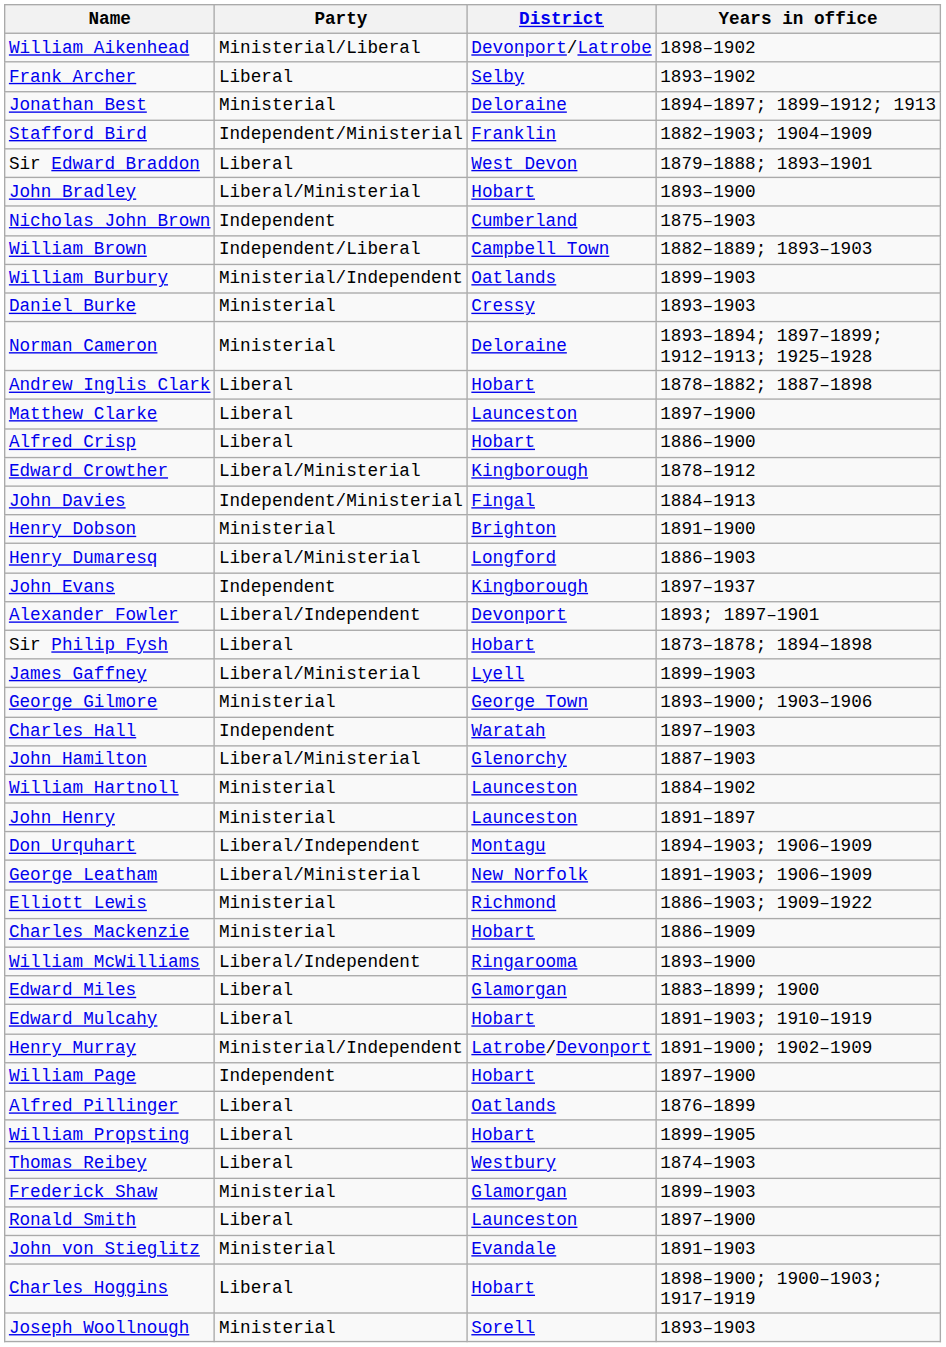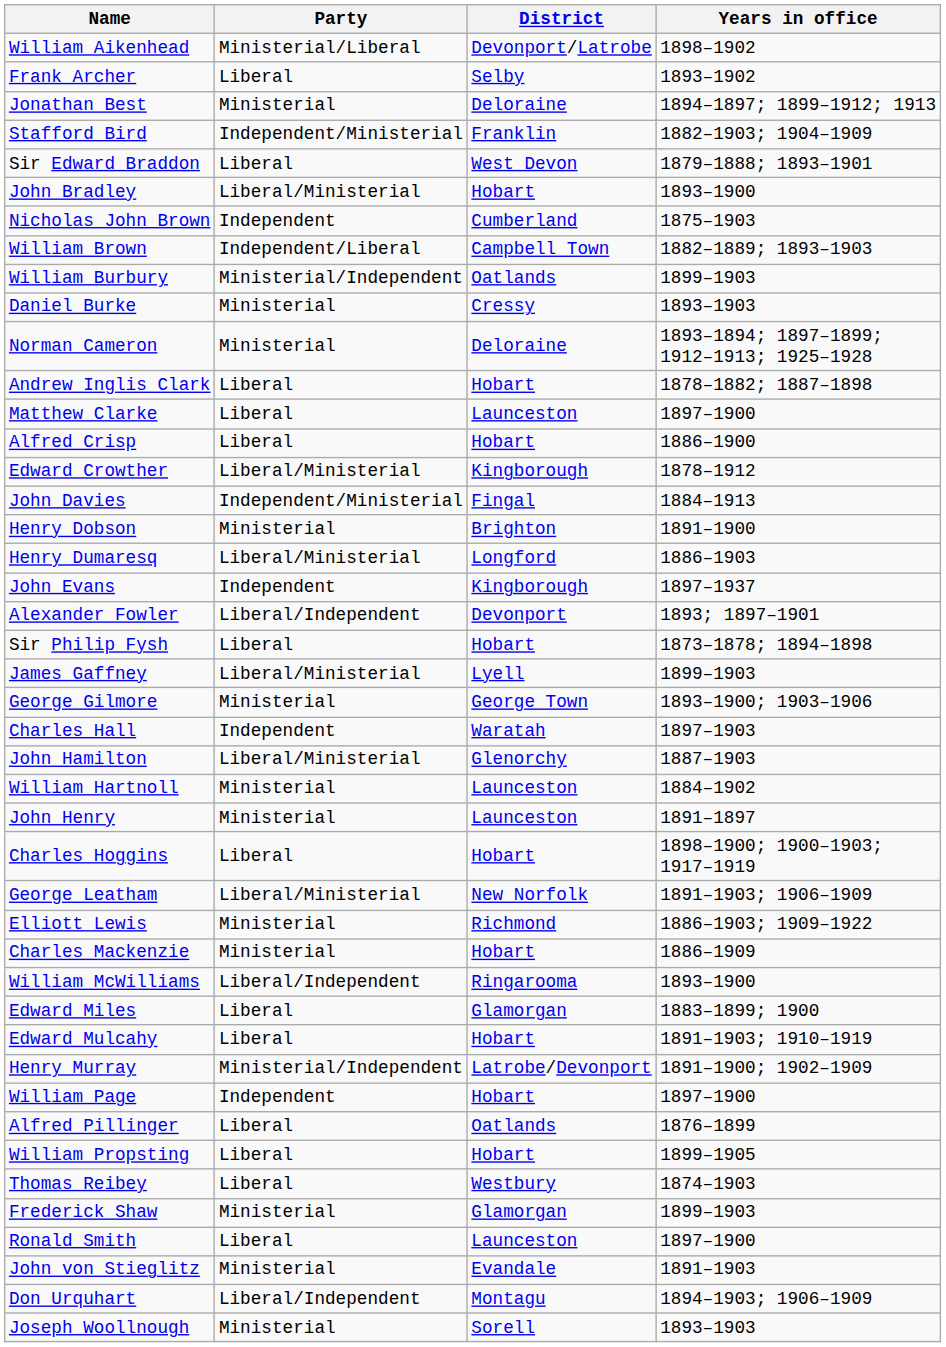 <table class="wikitable sortable">
 <tr>
 <th><strong>Name</strong></th>
 <th><strong>Party</strong></th>
 <th><strong><a href='#'>District</a></strong></th>
 <th><strong>Years in office</strong></th>
 </tr>
 <tr>
 <td><a href='#'>William Aikenhead</a></td>
 <td>Ministerial/Liberal</td>
 <td><a href='#'>Devonport</a>/<a href='#'>Latrobe</a></td>
 <td>1898–1902</td>
 </tr>
 <tr>
 <td><a href='#'>Frank Archer</a></td>
 <td>Liberal</td>
 <td><a href='#'>Selby</a></td>
 <td>1893–1902</td>
 </tr>
 <tr>
 <td><a href='#'>Jonathan Best</a></td>
 <td>Ministerial</td>
 <td><a href='#'>Deloraine</a></td>
 <td>1894–1897; 1899–1912; 1913</td>
 </tr>
 <tr>
 <td><a href='#'>Stafford Bird</a></td>
 <td>Independent/Ministerial</td>
 <td><a href='#'>Franklin</a></td>
 <td>1882–1903; 1904–1909</td>
 </tr>
 <tr>
 <td>Sir <a href='#'>Edward Braddon</a></td>
 <td>Liberal</td>
 <td><a href='#'>West Devon</a></td>
 <td>1879–1888; 1893–1901</td>
 </tr>
 <tr>
 <td><a href='#'>John Bradley</a></td>
 <td>Liberal/Ministerial</td>
 <td><a href='#'>Hobart</a></td>
 <td>1893–1900</td>
 </tr>
 <tr>
 <td><a href='#'>Nicholas John Brown</a></td>
 <td>Independent</td>
 <td><a href='#'>Cumberland</a></td>
 <td>1875–1903</td>
 </tr>
 <tr>
 <td><a href='#'>William Brown</a></td>
 <td>Independent/Liberal</td>
 <td><a href='#'>Campbell Town</a></td>
 <td>1882–1889; 1893–1903</td>
 </tr>
 <tr>
 <td><a href='#'>William Burbury</a></td>
 <td>Ministerial/Independent</td>
 <td><a href='#'>Oatlands</a></td>
 <td>1899–1903</td>
 </tr>
 <tr>
 <td><a href='#'>Daniel Burke</a></td>
 <td>Ministerial</td>
 <td><a href='#'>Cressy</a></td>
 <td>1893–1903</td>
 </tr>
 <tr>
 <td><a href='#'>Norman Cameron</a></td>
 <td>Ministerial</td>
 <td><a href='#'>Deloraine</a></td>
 <td>1893–1894; 1897–1899;<br>1912–1913; 1925–1928</td>
 </tr>
 <tr>
 <td><a href='#'>Andrew Inglis Clark</a></td>
 <td>Liberal</td>
 <td><a href='#'>Hobart</a></td>
 <td>1878–1882; 1887–1898</td>
 </tr>
 <tr>
 <td><a href='#'>Matthew Clarke</a></td>
 <td>Liberal</td>
 <td><a href='#'>Launceston</a></td>
 <td>1897–1900</td>
 </tr>
 <tr>
 <td><a href='#'>Alfred Crisp</a></td>
 <td>Liberal</td>
 <td><a href='#'>Hobart</a></td>
 <td>1886–1900</td>
 </tr>
 <tr>
 <td><a href='#'>Edward Crowther</a></td>
 <td>Liberal/Ministerial</td>
 <td><a href='#'>Kingborough</a></td>
 <td>1878–1912</td>
 </tr>
 <tr>
 <td><a href='#'>John Davies</a></td>
 <td>Independent/Ministerial</td>
 <td><a href='#'>Fingal</a></td>
 <td>1884–1913</td>
 </tr>
 <tr>
 <td><a href='#'>Henry Dobson</a></td>
 <td>Ministerial</td>
 <td><a href='#'>Brighton</a></td>
 <td>1891–1900</td>
 </tr>
 <tr>
 <td><a href='#'>Henry Dumaresq</a></td>
 <td>Liberal/Ministerial</td>
 <td><a href='#'>Longford</a></td>
 <td>1886–1903</td>
 </tr>
 <tr>
 <td><a href='#'>John Evans</a></td>
 <td>Independent</td>
 <td><a href='#'>Kingborough</a></td>
 <td>1897–1937</td>
 </tr>
 <tr>
 <td><a href='#'>Alexander Fowler</a></td>
 <td>Liberal/Independent</td>
 <td><a href='#'>Devonport</a></td>
 <td>1893; 1897–1901</td>
 </tr>
 <tr>
 <td>Sir <a href='#'>Philip Fysh</a></td>
 <td>Liberal</td>
 <td><a href='#'>Hobart</a></td>
 <td>1873–1878; 1894–1898</td>
 </tr>
 <tr>
 <td><a href='#'>James Gaffney</a></td>
 <td>Liberal/Ministerial</td>
 <td><a href='#'>Lyell</a></td>
 <td>1899–1903</td>
 </tr>
 <tr>
 <td><a href='#'>George Gilmore</a></td>
 <td>Ministerial</td>
 <td><a href='#'>George Town</a></td>
 <td>1893–1900; 1903–1906</td>
 </tr>
 <tr>
 <td><a href='#'>Charles Hall</a></td>
 <td>Independent</td>
 <td><a href='#'>Waratah</a></td>
 <td>1897–1903</td>
 </tr>
 <tr>
 <td><a href='#'>John Hamilton</a></td>
 <td>Liberal/Ministerial</td>
 <td><a href='#'>Glenorchy</a></td>
 <td>1887–1903</td>
 </tr>
 <tr>
 <td><a href='#'>William Hartnoll</a></td>
 <td>Ministerial</td>
 <td><a href='#'>Launceston</a></td>
 <td>1884–1902</td>
 </tr>
 <tr>
 <td><a href='#'>John Henry</a></td>
 <td>Ministerial</td>
 <td><a href='#'>Launceston</a></td>
 <td>1891–1897</td>
 </tr>
 <tr>
-<td><a href='#'>Don Urquhart</a></td>
-<td>Liberal/Independent</td>
-<td><a href='#'>Montagu</a></td>
-<td>1894–1903; 1906–1909</td>
+<td><a href='#'>Charles Hoggins</a></td>
+<td>Liberal</td>
+<td><a href='#'>Hobart</a></td>
+<td>1898–1900; 1900–1903;<br>1917–1919</td>
 </tr>
 <tr>
 <td><a href='#'>George Leatham</a></td>
 <td>Liberal/Ministerial</td>
 <td><a href='#'>New Norfolk</a></td>
 <td>1891–1903; 1906–1909</td>
 </tr>
 <tr>
 <td><a href='#'>Elliott Lewis</a></td>
 <td>Ministerial</td>
 <td><a href='#'>Richmond</a></td>
 <td>1886–1903; 1909–1922</td>
 </tr>
 <tr>
 <td><a href='#'>Charles Mackenzie</a></td>
 <td>Ministerial</td>
 <td><a href='#'>Hobart</a></td>
 <td>1886–1909</td>
 </tr>
 <tr>
 <td><a href='#'>William McWilliams</a></td>
 <td>Liberal/Independent</td>
 <td><a href='#'>Ringarooma</a></td>
 <td>1893–1900</td>
 </tr>
 <tr>
 <td><a href='#'>Edward Miles</a></td>
 <td>Liberal</td>
 <td><a href='#'>Glamorgan</a></td>
 <td>1883–1899; 1900</td>
 </tr>
 <tr>
 <td><a href='#'>Edward Mulcahy</a></td>
 <td>Liberal</td>
 <td><a href='#'>Hobart</a></td>
 <td>1891–1903; 1910–1919</td>
 </tr>
 <tr>
 <td><a href='#'>Henry Murray</a></td>
 <td>Ministerial/Independent</td>
 <td><a href='#'>Latrobe</a>/<a href='#'>Devonport</a></td>
 <td>1891–1900; 1902–1909</td>
 </tr>
 <tr>
 <td><a href='#'>William Page</a></td>
 <td>Independent</td>
 <td><a href='#'>Hobart</a></td>
 <td>1897–1900</td>
 </tr>
 <tr>
 <td><a href='#'>Alfred Pillinger</a></td>
 <td>Liberal</td>
 <td><a href='#'>Oatlands</a></td>
 <td>1876–1899</td>
 </tr>
 <tr>
 <td><a href='#'>William Propsting</a></td>
 <td>Liberal</td>
 <td><a href='#'>Hobart</a></td>
 <td>1899–1905</td>
 </tr>
 <tr>
 <td><a href='#'>Thomas Reibey</a></td>
 <td>Liberal</td>
 <td><a href='#'>Westbury</a></td>
 <td>1874–1903</td>
 </tr>
 <tr>
 <td><a href='#'>Frederick Shaw</a></td>
 <td>Ministerial</td>
 <td><a href='#'>Glamorgan</a></td>
 <td>1899–1903</td>
 </tr>
 <tr>
 <td><a href='#'>Ronald Smith</a></td>
 <td>Liberal</td>
 <td><a href='#'>Launceston</a></td>
 <td>1897–1900</td>
 </tr>
 <tr>
 <td><a href='#'>John von Stieglitz</a></td>
 <td>Ministerial</td>
 <td><a href='#'>Evandale</a></td>
 <td>1891–1903</td>
 </tr>
 <tr>
-<td><a href='#'>Charles Hoggins</a></td>
-<td>Liberal</td>
-<td><a href='#'>Hobart</a></td>
-<td>1898–1900; 1900–1903;<br>1917–1919</td>
+<td><a href='#'>Don Urquhart</a></td>
+<td>Liberal/Independent</td>
+<td><a href='#'>Montagu</a></td>
+<td>1894–1903; 1906–1909</td>
 </tr>
 <tr>
 <td><a href='#'>Joseph Woollnough</a></td>
 <td>Ministerial</td>
 <td><a href='#'>Sorell</a></td>
 <td>1893–1903</td>
 </tr>
 </table>
